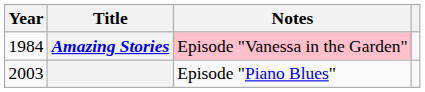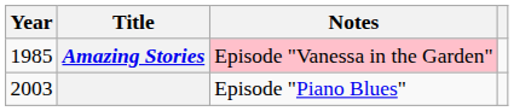 <table class="wikitable sortable plainrowheaders">
 <tr>
 <th>Year</th>
 <th>Title</th>
 <th>Notes</th>
 <th></th>
 </tr>
 <tr>
-<td>1984</td>
+<td>1985</td>
 <th scope=row><em><a href='#'>Amazing Stories</a></em></th>
 <td style="background: pink;">Episode "Vanessa in the Garden"</td>
 <td style="text-align:center;"></td>
 </tr>
 <tr>
 <td>2003</td>
 <th scope=row><em></em></th>
 <td>Episode "<a href='#'>Piano Blues</a>"</td>
 <td style="text-align:center;"></td>
 </tr>
 </table>
